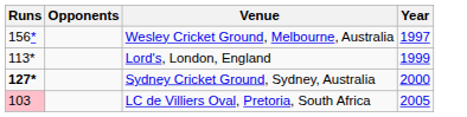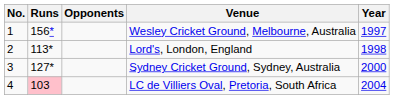 <table class="wikitable">
 <tr>
+<th>No.</th>
 <th>Runs</th>
 <th>Opponents</th>
 <th>Venue</th>
 <th>Year</th>
 </tr>
 <tr>
+<td>1</td>
 <td>156<a href='#'>*</a></td>
 <td></td>
 <td><a href='#'>Wesley Cricket Ground</a>, <a href='#'>Melbourne</a>, Australia</td>
 <td><a href='#'>1997</a></td>
 </tr>
 <tr>
+<td>2</td>
 <td>113*</td>
 <td></td>
 <td><a href='#'>Lord's</a>, London, England</td>
-<td><a href='#'>1999</a></td>
+<td><a href='#'>1998</a></td>
 </tr>
 <tr>
-<td><strong>127*</strong></td>
+<td>3</td>
+<td>127*</td>
 <td></td>
 <td><a href='#'>Sydney Cricket Ground</a>, Sydney, Australia</td>
 <td><a href='#'>2000</a></td>
 </tr>
 <tr>
+<td>4</td>
 <td style="background: pink;">103</td>
 <td></td>
 <td><a href='#'>LC de Villiers Oval</a>, <a href='#'>Pretoria</a>, South Africa</td>
-<td><a href='#'>2005</a></td>
+<td><a href='#'>2004</a></td>
 </tr>
 </table>
